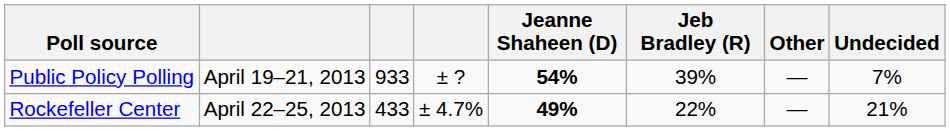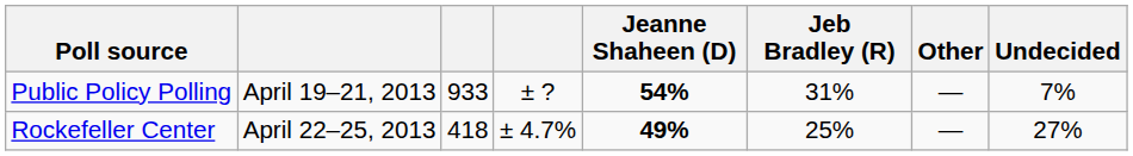 <table class="wikitable" style="text-align:center">
 <tr valign= bottom>
 <th>Poll source</th>
 <th></th>
 <th></th>
 <th></th>
 <th style="width:100px;">Jeanne<br>Shaheen (D)</th>
 <th style="width:100px;">Jeb<br>Bradley (R)</th>
 <th>Other</th>
 <th>Undecided</th>
 </tr>
 <tr>
 <td align=left><a href='#'>Public Policy Polling</a></td>
 <td>April 19–21, 2013</td>
 <td>933</td>
 <td>± ?</td>
 <td><strong>54%</strong></td>
-<td>39%</td>
+<td>31%</td>
 <td>—</td>
 <td>7%</td>
 </tr>
 <tr>
 <td align=left><a href='#'>Rockefeller Center</a></td>
 <td>April 22–25, 2013</td>
-<td>433</td>
+<td>418</td>
 <td>± 4.7%</td>
 <td><strong>49%</strong></td>
-<td>22%</td>
+<td>25%</td>
 <td>—</td>
-<td>21%</td>
+<td>27%</td>
 </tr>
 </table>
